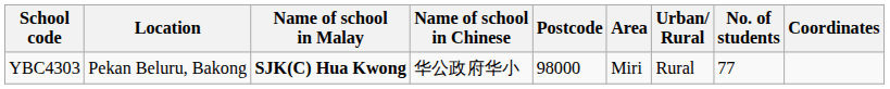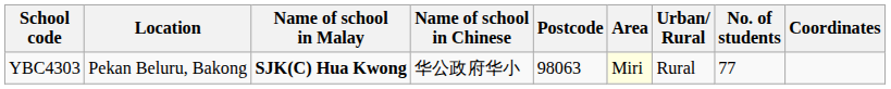 <table class="wikitable sortable">
 <tr>
 <th>School<br>code</th>
 <th>Location</th>
 <th>Name of school<br>in Malay</th>
 <th>Name of school<br>in Chinese</th>
 <th>Postcode</th>
 <th>Area</th>
 <th>Urban/<br>Rural</th>
 <th>No. of<br>students</th>
 <th>Coordinates</th>
 </tr>
 <tr>
 <td>YBC4303</td>
 <td>Pekan Beluru, Bakong</td>
 <td><strong>SJK(C) Hua Kwong</strong></td>
 <td>华公政府华小</td>
-<td>98000</td>
-<td>Miri</td>
+<td>98063</td>
+<td style="background: lightyellow;">Miri</td>
 <td>Rural</td>
 <td>77</td>
 <td></td>
 </tr>
 </table>
